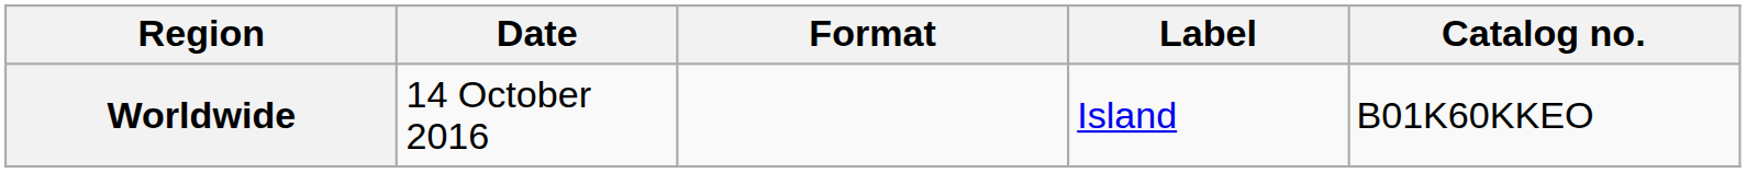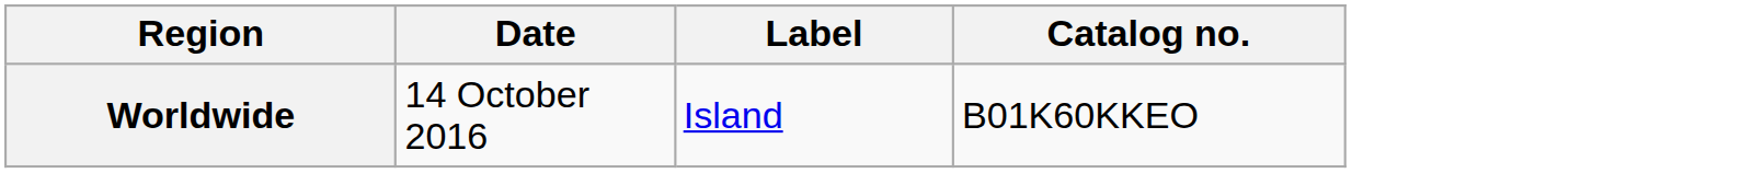 <table class="wikitable sortable plainrowheaders">
 <tr>
 <th scope="col" style="width:10em;">Region</th>
 <th scope="col" style="width:7em;">Date</th>
-<th scope="col" style="width:10em;">Format</th>
 <th scope="col" style="width:7em;">Label</th>
 <th scope="col" style="width:10em;" class="unsortable">Catalog no.</th>
 </tr>
 <tr>
 <th scope="row">Worldwide</th>
 <td>14 October 2016</td>
-<td></td>
 <td><a href='#'>Island</a></td>
 <td>B01K60KKEO</td>
 </tr>
 </table>
